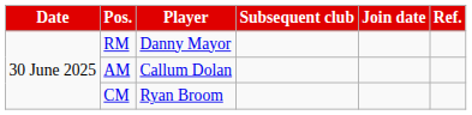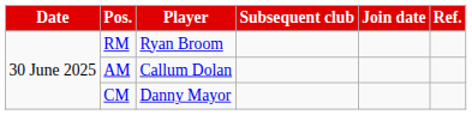 <table class="wikitable plainrowheaders sortable">
 <tr>
 <th style="background:#E00000;color:white">Date</th>
 <th style="background:#E00000;color:white">Pos.</th>
 <th style="background:#E00000;color:white">Player</th>
 <th style="background:#E00000;color:white">Subsequent club</th>
 <th style="background:#E00000;color:white">Join date</th>
 <th style="background:#E00000;color:white">Ref.</th>
 </tr>
 <tr>
 <td rowspan="3">30 June 2025</td>
 <td><a href='#'>RM</a></td>
-<td> <a href='#'>Danny Mayor</a></td>
+<td> <a href='#'>Ryan Broom</a></td>
 <td></td>
 <td></td>
 <td></td>
 </tr>
 <tr>
 <td><a href='#'>AM</a></td>
 <td> <a href='#'>Callum Dolan</a></td>
 <td></td>
 <td></td>
 <td></td>
 </tr>
 <tr>
 <td><a href='#'>CM</a></td>
-<td> <a href='#'>Ryan Broom</a></td>
+<td> <a href='#'>Danny Mayor</a></td>
 <td></td>
 <td></td>
 <td></td>
 </tr>
 </table>
